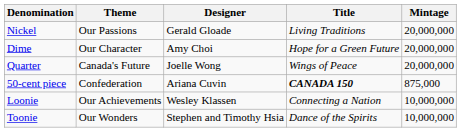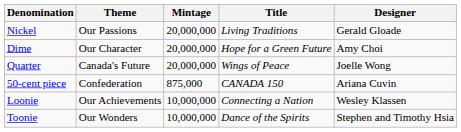 <table class="wikitable">
 <tr>
 <th>Denomination</th>
 <th>Theme</th>
+<th>Mintage</th>
+<th>Title</th>
 <th>Designer</th>
-<th>Title</th>
-<th>Mintage</th>
 </tr>
 <tr>
 <td><a href='#'>Nickel</a></td>
 <td>Our Passions</td>
+<td>20,000,000</td>
+<td><em>Living Traditions</em></td>
 <td>Gerald Gloade</td>
-<td><em>Living Traditions</em></td>
-<td>20,000,000</td>
 </tr>
 <tr>
 <td><a href='#'>Dime</a></td>
 <td>Our Character</td>
+<td>20,000,000</td>
+<td><em>Hope for a Green Future</em></td>
 <td>Amy Choi</td>
-<td><em>Hope for a Green Future</em></td>
-<td>20,000,000</td>
 </tr>
 <tr>
 <td><a href='#'>Quarter</a></td>
 <td>Canada's Future</td>
+<td>20,000,000</td>
+<td><em>Wings of Peace</em></td>
 <td>Joelle Wong</td>
-<td><em>Wings of Peace</em></td>
-<td>20,000,000</td>
 </tr>
 <tr>
 <td><a href='#'>50-cent piece</a></td>
 <td>Confederation</td>
+<td>875,000</td>
+<td><em>CANADA 150</em></td>
 <td>Ariana Cuvin</td>
-<td><strong><em>CANADA 150</em></strong></td>
-<td>875,000</td>
 </tr>
 <tr>
 <td><a href='#'>Loonie</a></td>
 <td>Our Achievements</td>
+<td>10,000,000</td>
+<td><em>Connecting a Nation</em></td>
 <td>Wesley Klassen</td>
-<td><em>Connecting a Nation</em></td>
-<td>10,000,000</td>
 </tr>
 <tr>
 <td><a href='#'>Toonie</a></td>
 <td>Our Wonders</td>
+<td>10,000,000</td>
+<td><em>Dance of the Spirits</em></td>
 <td>Stephen and Timothy Hsia</td>
-<td><em>Dance of the Spirits</em></td>
-<td>10,000,000</td>
 </tr>
 </table>
